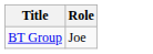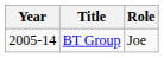 <table class="wikitable" style="font-size:95%;">
 <tr>
+<th>Year</th>
 <th>Title</th>
 <th>Role</th>
 </tr>
 <tr>
+<td>2005-14</td>
 <td><a href='#'>BT Group</a></td>
 <td>Joe</td>
 </tr>
 </table>
